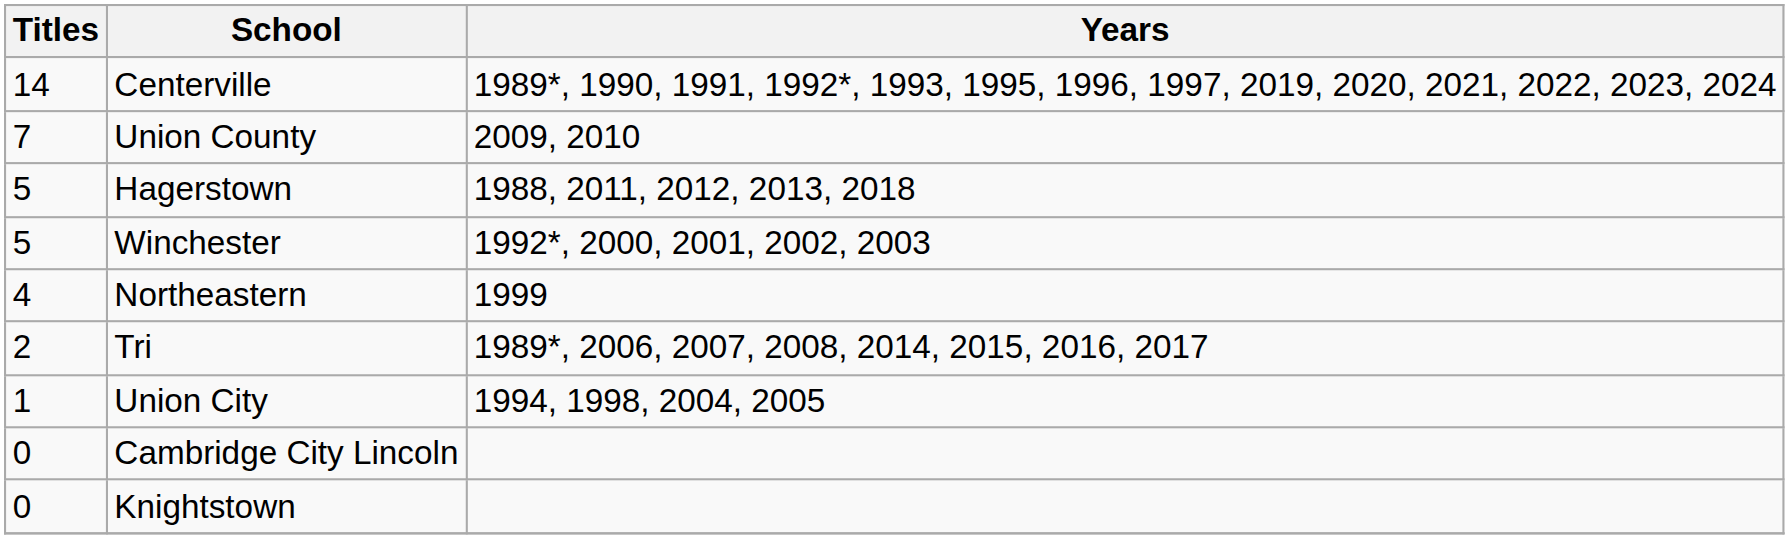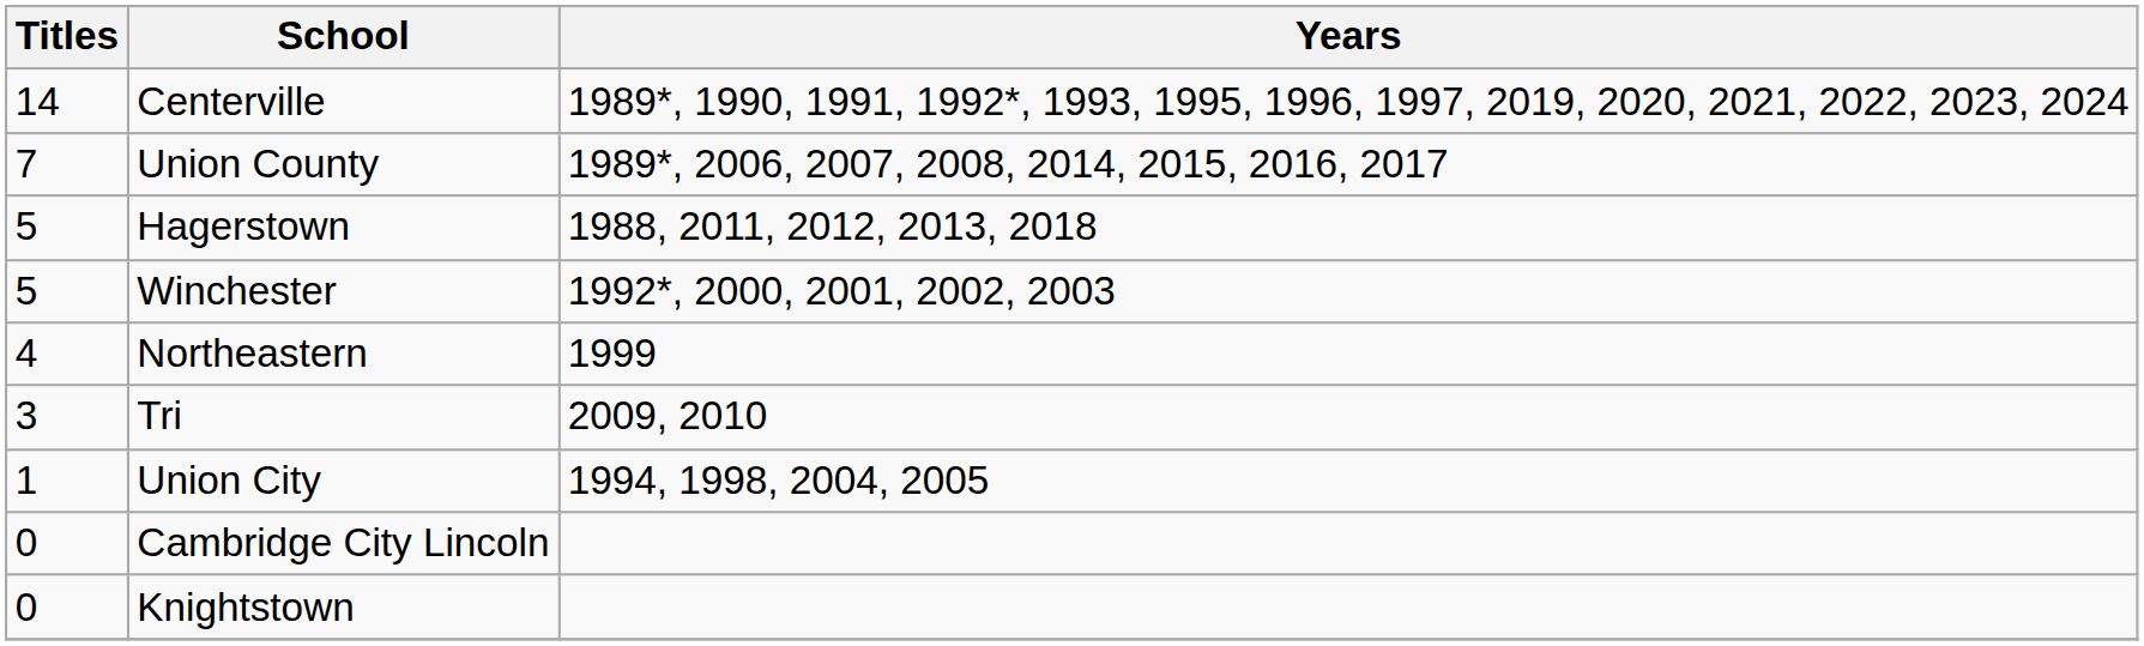 <table class="wikitable">
 <tr>
 <th>Titles</th>
 <th>School</th>
 <th>Years</th>
 </tr>
 <tr>
 <td>14</td>
 <td>Centerville</td>
 <td>1989*, 1990, 1991, 1992*, 1993, 1995, 1996, 1997, 2019, 2020, 2021, 2022, 2023, 2024</td>
 </tr>
 <tr>
 <td>7</td>
 <td>Union County</td>
-<td>2009, 2010</td>
+<td>1989*, 2006, 2007, 2008, 2014, 2015, 2016, 2017</td>
 </tr>
 <tr>
 <td>5</td>
 <td>Hagerstown</td>
 <td>1988, 2011, 2012, 2013, 2018</td>
 </tr>
 <tr>
 <td>5</td>
 <td>Winchester</td>
 <td>1992*, 2000, 2001, 2002, 2003</td>
 </tr>
 <tr>
 <td>4</td>
 <td>Northeastern</td>
 <td>1999</td>
 </tr>
 <tr>
-<td>2</td>
+<td>3</td>
 <td>Tri</td>
-<td>1989*, 2006, 2007, 2008, 2014, 2015, 2016, 2017</td>
+<td>2009, 2010</td>
 </tr>
 <tr>
 <td>1</td>
 <td>Union City</td>
 <td>1994, 1998, 2004, 2005</td>
 </tr>
 <tr>
 <td>0</td>
 <td>Cambridge City Lincoln</td>
 <td></td>
 </tr>
 <tr>
 <td>0</td>
 <td>Knightstown</td>
 <td></td>
 </tr>
 <tr>
 </tr>
 </table>
